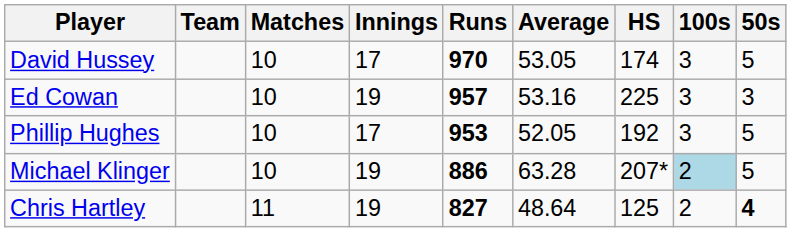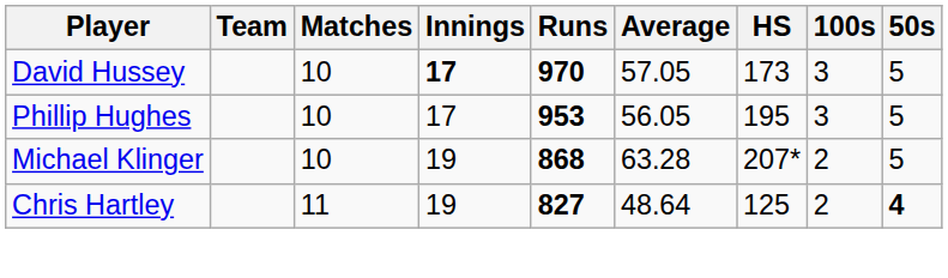 <table class="wikitable">
 <tr>
 <th>Player</th>
 <th>Team</th>
 <th>Matches</th>
 <th>Innings</th>
 <th>Runs</th>
 <th>Average</th>
 <th>HS</th>
 <th>100s</th>
 <th>50s</th>
 </tr>
 <tr>
 <td><a href='#'>David Hussey</a></td>
 <td></td>
 <td>10</td>
-<td>17</td>
+<td><strong>17</strong></td>
 <td><strong>970</strong></td>
-<td>53.05</td>
-<td>174</td>
+<td>57.05</td>
+<td>173</td>
 <td>3</td>
 <td>5</td>
-</tr>
-<tr>
-<td><a href='#'>Ed Cowan</a></td>
-<td></td>
-<td>10</td>
-<td>19</td>
-<td><strong>957</strong></td>
-<td>53.16</td>
-<td>225</td>
-<td>3</td>
-<td>3</td>
 </tr>
 <tr>
 <td><a href='#'>Phillip Hughes</a></td>
 <td></td>
 <td>10</td>
 <td>17</td>
 <td><strong>953</strong></td>
-<td>52.05</td>
-<td>192</td>
+<td>56.05</td>
+<td>195</td>
 <td>3</td>
 <td>5</td>
 </tr>
 <tr>
 <td><a href='#'>Michael Klinger</a></td>
 <td></td>
 <td>10</td>
 <td>19</td>
-<td><strong>886</strong></td>
+<td><strong>868</strong></td>
 <td>63.28</td>
 <td>207*</td>
-<td style="background: lightblue;">2</td>
+<td>2</td>
 <td>5</td>
 </tr>
 <tr>
 <td><a href='#'>Chris Hartley</a></td>
 <td></td>
 <td>11</td>
 <td>19</td>
 <td><strong>827</strong></td>
 <td>48.64</td>
 <td>125</td>
 <td>2</td>
 <td><strong>4</strong></td>
 </tr>
 </table>
